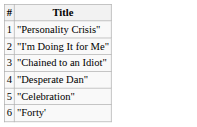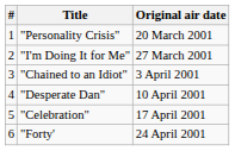 <table class="wikitable" border="1">
 <tr>
 <th>#</th>
 <th>Title</th>
+<th>Original air date</th>
 </tr>
 <tr>
 <td>1</td>
 <td>"Personality Crisis"</td>
+<td>20 March 2001</td>
 </tr>
 <tr>
 <td>2</td>
 <td>"I'm Doing It for Me"</td>
+<td>27 March 2001</td>
 </tr>
 <tr>
 <td>3</td>
 <td>"Chained to an Idiot"</td>
+<td>3 April 2001</td>
 </tr>
 <tr>
 <td>4</td>
 <td>"Desperate Dan"</td>
+<td>10 April 2001</td>
 </tr>
 <tr>
 <td>5</td>
 <td>"Celebration"</td>
+<td>17 April 2001</td>
 </tr>
 <tr>
 <td>6</td>
 <td>"Forty'</td>
+<td>24 April 2001</td>
 </tr>
 </table>
